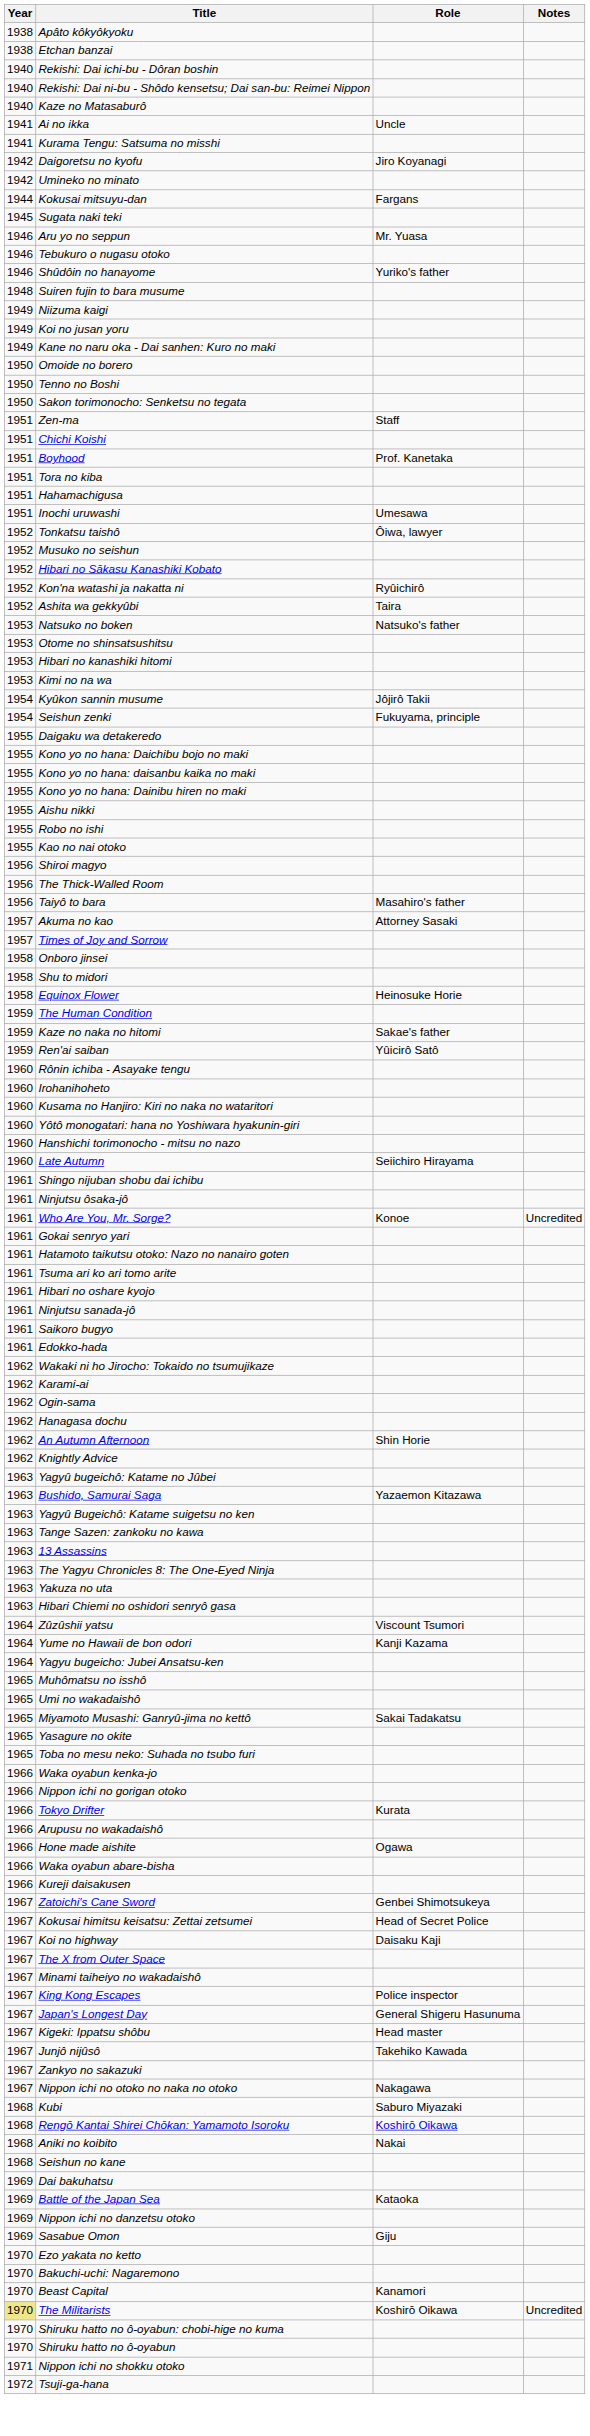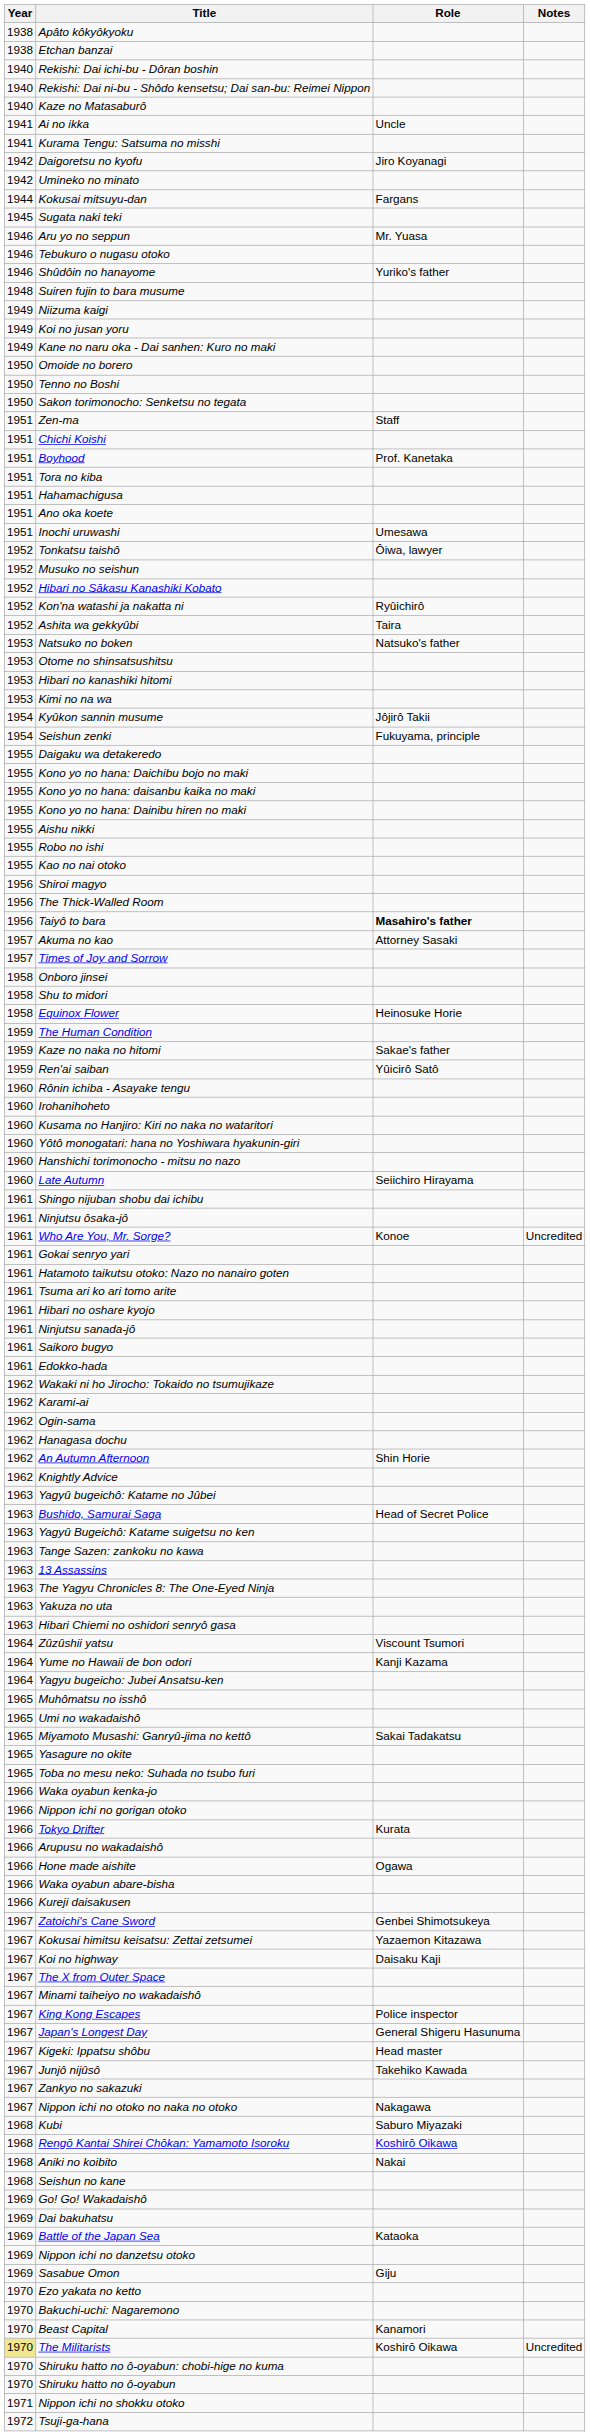 <table class="wikitable sortable">
 <tr>
 <th>Year</th>
 <th>Title</th>
 <th>Role</th>
 <th class="unsortable">Notes</th>
 </tr>
 <tr>
 <td>1938</td>
 <td><em>Apâto kôkyôkyoku</em></td>
 <td></td>
 <td></td>
 </tr>
 <tr>
 <td>1938</td>
 <td><em>Etchan banzai</em></td>
 <td></td>
 <td></td>
 </tr>
 <tr>
 <td>1940</td>
 <td><em>Rekishi: Dai ichi-bu - Dôran boshin</em></td>
 <td></td>
 <td></td>
 </tr>
 <tr>
 <td>1940</td>
 <td><em>Rekishi: Dai ni-bu - Shôdo kensetsu; Dai san-bu: Reimei Nippon</em></td>
 <td></td>
 <td></td>
 </tr>
 <tr>
 <td>1940</td>
 <td><em>Kaze no Matasaburô</em></td>
 <td></td>
 <td></td>
 </tr>
 <tr>
 <td>1941</td>
 <td><em>Ai no ikka</em></td>
 <td>Uncle</td>
 <td></td>
 </tr>
 <tr>
 <td>1941</td>
 <td><em>Kurama Tengu: Satsuma no misshi</em></td>
 <td></td>
 <td></td>
 </tr>
 <tr>
 <td>1942</td>
 <td><em>Daigoretsu no kyofu</em></td>
 <td>Jiro Koyanagi</td>
 <td></td>
 </tr>
 <tr>
 <td>1942</td>
 <td><em>Umineko no minato</em></td>
 <td></td>
 <td></td>
 </tr>
 <tr>
 <td>1944</td>
 <td><em>Kokusai mitsuyu-dan</em></td>
 <td>Fargans</td>
 <td></td>
 </tr>
 <tr>
 <td>1945</td>
 <td><em>Sugata naki teki</em></td>
 <td></td>
 <td></td>
 </tr>
 <tr>
 <td>1946</td>
 <td><em>Aru yo no seppun</em></td>
 <td>Mr. Yuasa</td>
 <td></td>
 </tr>
 <tr>
 <td>1946</td>
 <td><em>Tebukuro o nugasu otoko</em></td>
 <td></td>
 <td></td>
 </tr>
 <tr>
 <td>1946</td>
 <td><em>Shûdôin no hanayome</em></td>
 <td>Yuriko's father</td>
 <td></td>
 </tr>
 <tr>
 <td>1948</td>
 <td><em>Suiren fujin to bara musume</em></td>
 <td></td>
 <td></td>
 </tr>
 <tr>
 <td>1949</td>
 <td><em>Niizuma kaigi</em></td>
 <td></td>
 <td></td>
 </tr>
 <tr>
 <td>1949</td>
 <td><em>Koi no jusan yoru</em></td>
 <td></td>
 <td></td>
 </tr>
 <tr>
 <td>1949</td>
 <td><em>Kane no naru oka - Dai sanhen: Kuro no maki</em></td>
 <td></td>
 <td></td>
 </tr>
 <tr>
 <td>1950</td>
 <td><em>Omoide no borero</em></td>
 <td></td>
 <td></td>
 </tr>
 <tr>
 <td>1950</td>
 <td><em>Tenno no Boshi</em></td>
 <td></td>
 <td></td>
 </tr>
 <tr>
 <td>1950</td>
 <td><em>Sakon torimonocho: Senketsu no tegata</em></td>
 <td></td>
 <td></td>
 </tr>
 <tr>
 <td>1951</td>
 <td><em>Zen-ma</em></td>
 <td>Staff</td>
 <td></td>
 </tr>
 <tr>
 <td>1951</td>
 <td><em><a href='#'>Chichi Koishi</a></em></td>
 <td></td>
 <td></td>
 </tr>
 <tr>
 <td>1951</td>
 <td><em><a href='#'>Boyhood</a></em></td>
 <td>Prof. Kanetaka</td>
 <td></td>
 </tr>
 <tr>
 <td>1951</td>
 <td><em>Tora no kiba</em></td>
 <td></td>
 <td></td>
 </tr>
 <tr>
 <td>1951</td>
 <td><em>Hahamachigusa</em></td>
 <td></td>
 <td></td>
 </tr>
 <tr>
 <td>1951</td>
+<td><em>Ano oka koete</em></td>
+<td></td>
+<td></td>
+</tr>
+<tr>
+<td>1951</td>
 <td><em>Inochi uruwashi</em></td>
 <td>Umesawa</td>
 <td></td>
 </tr>
 <tr>
 <td>1952</td>
 <td><em>Tonkatsu taishô</em></td>
 <td>Ôiwa, lawyer</td>
 <td></td>
 </tr>
 <tr>
 <td>1952</td>
 <td><em>Musuko no seishun</em></td>
 <td></td>
 <td></td>
 </tr>
 <tr>
 <td>1952</td>
 <td><em><a href='#'>Hibari no Sākasu Kanashiki Kobato</a></em></td>
 <td></td>
 <td></td>
 </tr>
 <tr>
 <td>1952</td>
 <td><em>Kon'na watashi ja nakatta ni</em></td>
 <td>Ryûichirô</td>
 <td></td>
 </tr>
 <tr>
 <td>1952</td>
 <td><em>Ashita wa gekkyûbi</em></td>
 <td>Taira</td>
 <td></td>
 </tr>
 <tr>
 <td>1953</td>
 <td><em>Natsuko no boken</em></td>
 <td>Natsuko's father</td>
 <td></td>
 </tr>
 <tr>
 <td>1953</td>
 <td><em>Otome no shinsatsushitsu</em></td>
 <td></td>
 <td></td>
 </tr>
 <tr>
 <td>1953</td>
 <td><em>Hibari no kanashiki hitomi</em></td>
 <td></td>
 <td></td>
 </tr>
 <tr>
 <td>1953</td>
 <td><em>Kimi no na wa</em></td>
 <td></td>
 <td></td>
 </tr>
 <tr>
 <td>1954</td>
 <td><em>Kyûkon sannin musume</em></td>
 <td>Jôjirô Takii</td>
 <td></td>
 </tr>
 <tr>
 <td>1954</td>
 <td><em>Seishun zenki</em></td>
 <td>Fukuyama, principle</td>
 <td></td>
 </tr>
 <tr>
 <td>1955</td>
 <td><em>Daigaku wa detakeredo</em></td>
 <td></td>
 <td></td>
 </tr>
 <tr>
 <td>1955</td>
 <td><em>Kono yo no hana: Daichibu bojo no maki</em></td>
 <td></td>
 <td></td>
 </tr>
 <tr>
 <td>1955</td>
 <td><em>Kono yo no hana: daisanbu kaika no maki</em></td>
 <td></td>
 <td></td>
 </tr>
 <tr>
 <td>1955</td>
 <td><em>Kono yo no hana: Dainibu hiren no maki</em></td>
 <td></td>
 <td></td>
 </tr>
 <tr>
 <td>1955</td>
 <td><em>Aishu nikki</em></td>
 <td></td>
 <td></td>
 </tr>
 <tr>
 <td>1955</td>
 <td><em>Robo no ishi</em></td>
 <td></td>
 <td></td>
 </tr>
 <tr>
 <td>1955</td>
 <td><em>Kao no nai otoko</em></td>
 <td></td>
 <td></td>
 </tr>
 <tr>
 <td>1956</td>
 <td><em>Shiroi magyo</em></td>
 <td></td>
 <td></td>
 </tr>
 <tr>
 <td>1956</td>
 <td><em>The Thick-Walled Room</em></td>
 <td></td>
 <td></td>
 </tr>
 <tr>
 <td>1956</td>
 <td><em>Taiyô to bara</em></td>
-<td>Masahiro's father</td>
+<td><strong>Masahiro's father</strong></td>
 <td></td>
 </tr>
 <tr>
 <td>1957</td>
 <td><em>Akuma no kao</em></td>
 <td>Attorney Sasaki</td>
 <td></td>
 </tr>
 <tr>
 <td>1957</td>
 <td><em><a href='#'>Times of Joy and Sorrow</a></em></td>
 <td></td>
 <td></td>
 </tr>
 <tr>
 <td>1958</td>
 <td><em>Onboro jinsei</em></td>
 <td></td>
 <td></td>
 </tr>
 <tr>
 <td>1958</td>
 <td><em>Shu to midori</em></td>
 <td></td>
 <td></td>
 </tr>
 <tr>
 <td>1958</td>
 <td><em><a href='#'>Equinox Flower</a></em></td>
 <td>Heinosuke Horie</td>
 <td></td>
 </tr>
 <tr>
 <td>1959</td>
 <td><em><a href='#'>The Human Condition</a></em></td>
 <td></td>
 <td></td>
 </tr>
 <tr>
 <td>1959</td>
 <td><em>Kaze no naka no hitomi</em></td>
 <td>Sakae's father</td>
 <td></td>
 </tr>
 <tr>
 <td>1959</td>
 <td><em>Ren'ai saiban</em></td>
 <td>Yûicirô Satô</td>
 <td></td>
 </tr>
 <tr>
 <td>1960</td>
 <td><em>Rônin ichiba - Asayake tengu</em></td>
 <td></td>
 <td></td>
 </tr>
 <tr>
 <td>1960</td>
 <td><em>Irohanihoheto</em></td>
 <td></td>
 <td></td>
 </tr>
 <tr>
 <td>1960</td>
 <td><em>Kusama no Hanjiro: Kiri no naka no wataritori</em></td>
 <td></td>
 <td></td>
 </tr>
 <tr>
 <td>1960</td>
 <td><em>Yôtô monogatari: hana no Yoshiwara hyakunin-giri</em></td>
 <td></td>
 <td></td>
 </tr>
 <tr>
 <td>1960</td>
 <td><em>Hanshichi torimonocho - mitsu no nazo</em></td>
 <td></td>
 <td></td>
 </tr>
 <tr>
 <td>1960</td>
 <td><em><a href='#'>Late Autumn</a></em></td>
 <td>Seiichiro Hirayama</td>
 <td></td>
 </tr>
 <tr>
 <td>1961</td>
 <td><em>Shingo nijuban shobu dai ichibu</em></td>
 <td></td>
 <td></td>
 </tr>
 <tr>
 <td>1961</td>
 <td><em>Ninjutsu ôsaka-jô</em></td>
 <td></td>
 <td></td>
 </tr>
 <tr>
 <td>1961</td>
 <td><em><a href='#'>Who Are You, Mr. Sorge?</a></em></td>
 <td>Konoe</td>
 <td>Uncredited</td>
 </tr>
 <tr>
 <td>1961</td>
 <td><em>Gokai senryo yari</em></td>
 <td></td>
 <td></td>
 </tr>
 <tr>
 <td>1961</td>
 <td><em>Hatamoto taikutsu otoko: Nazo no nanairo goten</em></td>
 <td></td>
 <td></td>
 </tr>
 <tr>
 <td>1961</td>
 <td><em>Tsuma ari ko ari tomo arite</em></td>
 <td></td>
 <td></td>
 </tr>
 <tr>
 <td>1961</td>
 <td><em>Hibari no oshare kyojo</em></td>
 <td></td>
 <td></td>
 </tr>
 <tr>
 <td>1961</td>
 <td><em>Ninjutsu sanada-jô</em></td>
 <td></td>
 <td></td>
 </tr>
 <tr>
 <td>1961</td>
 <td><em>Saikoro bugyo</em></td>
 <td></td>
 <td></td>
 </tr>
 <tr>
 <td>1961</td>
 <td><em>Edokko-hada</em></td>
 <td></td>
 <td></td>
 </tr>
 <tr>
 <td>1962</td>
 <td><em>Wakaki ni ho Jirocho: Tokaido no tsumujikaze</em></td>
 <td></td>
 <td></td>
 </tr>
 <tr>
 <td>1962</td>
 <td><em>Karami-ai</em></td>
 <td></td>
 <td></td>
 </tr>
 <tr>
 <td>1962</td>
 <td><em>Ogin-sama</em></td>
 <td></td>
 <td></td>
 </tr>
 <tr>
 <td>1962</td>
 <td><em>Hanagasa dochu</em></td>
 <td></td>
 <td></td>
 </tr>
 <tr>
 <td>1962</td>
 <td><em><a href='#'>An Autumn Afternoon</a></em></td>
 <td>Shin Horie</td>
 <td></td>
 </tr>
 <tr>
 <td>1962</td>
 <td><em>Knightly Advice</em></td>
 <td></td>
 <td></td>
 </tr>
 <tr>
 <td>1963</td>
 <td><em>Yagyû bugeichô: Katame no Jûbei</em></td>
 <td></td>
 <td></td>
 </tr>
 <tr>
 <td>1963</td>
 <td><em><a href='#'>Bushido, Samurai Saga</a></em></td>
-<td>Yazaemon Kitazawa</td>
+<td>Head of Secret Police</td>
 <td></td>
 </tr>
 <tr>
 <td>1963</td>
 <td><em>Yagyû Bugeichô: Katame suigetsu no ken</em></td>
 <td></td>
 <td></td>
 </tr>
 <tr>
 <td>1963</td>
 <td><em>Tange Sazen: zankoku no kawa</em></td>
 <td></td>
 <td></td>
 </tr>
 <tr>
 <td>1963</td>
 <td><em><a href='#'>13 Assassins</a></em></td>
 <td></td>
 <td></td>
 </tr>
 <tr>
 <td>1963</td>
 <td><em>The Yagyu Chronicles 8: The One-Eyed Ninja</em></td>
 <td></td>
 <td></td>
 </tr>
 <tr>
 <td>1963</td>
 <td><em>Yakuza no uta</em></td>
 <td></td>
 <td></td>
 </tr>
 <tr>
 <td>1963</td>
 <td><em>Hibari Chiemi no oshidori senryô gasa</em></td>
 <td></td>
 <td></td>
 </tr>
 <tr>
 <td>1964</td>
 <td><em>Zûzûshii yatsu</em></td>
 <td>Viscount Tsumori</td>
 <td></td>
 </tr>
 <tr>
 <td>1964</td>
 <td><em>Yume no Hawaii de bon odori</em></td>
 <td>Kanji Kazama</td>
 <td></td>
 </tr>
 <tr>
 <td>1964</td>
 <td><em>Yagyu bugeicho: Jubei Ansatsu-ken</em></td>
 <td></td>
 <td></td>
 </tr>
 <tr>
 <td>1965</td>
 <td><em>Muhômatsu no isshô</em></td>
 <td></td>
 <td></td>
 </tr>
 <tr>
 <td>1965</td>
 <td><em>Umi no wakadaishô</em></td>
 <td></td>
 <td></td>
 </tr>
 <tr>
 <td>1965</td>
 <td><em>Miyamoto Musashi: Ganryû-jima no kettô</em></td>
 <td>Sakai Tadakatsu</td>
 <td></td>
 </tr>
 <tr>
 <td>1965</td>
 <td><em>Yasagure no okite</em></td>
 <td></td>
 <td></td>
 </tr>
 <tr>
 <td>1965</td>
 <td><em>Toba no mesu neko: Suhada no tsubo furi</em></td>
 <td></td>
 <td></td>
 </tr>
 <tr>
 <td>1966</td>
 <td><em>Waka oyabun kenka-jo</em></td>
 <td></td>
 <td></td>
 </tr>
 <tr>
 <td>1966</td>
 <td><em>Nippon ichi no gorigan otoko</em></td>
 <td></td>
 <td></td>
 </tr>
 <tr>
 <td>1966</td>
 <td><em><a href='#'>Tokyo Drifter</a></em></td>
 <td>Kurata</td>
 <td></td>
 </tr>
 <tr>
 <td>1966</td>
 <td><em>Arupusu no wakadaishô</em></td>
 <td></td>
 <td></td>
 </tr>
 <tr>
 <td>1966</td>
 <td><em>Hone made aishite</em></td>
 <td>Ogawa</td>
 <td></td>
 </tr>
 <tr>
 <td>1966</td>
 <td><em>Waka oyabun abare-bisha</em></td>
 <td></td>
 <td></td>
 </tr>
 <tr>
 <td>1966</td>
 <td><em>Kureji daisakusen</em></td>
 <td></td>
 <td></td>
 </tr>
 <tr>
 <td>1967</td>
 <td><em><a href='#'>Zatoichi's Cane Sword</a></em></td>
 <td>Genbei Shimotsukeya</td>
 <td></td>
 </tr>
 <tr>
 <td>1967</td>
 <td><em>Kokusai himitsu keisatsu: Zettai zetsumei</em></td>
-<td>Head of Secret Police</td>
+<td>Yazaemon Kitazawa</td>
 <td></td>
 </tr>
 <tr>
 <td>1967</td>
 <td><em>Koi no highway</em></td>
 <td>Daisaku Kaji</td>
 <td></td>
 </tr>
 <tr>
 <td>1967</td>
 <td><em><a href='#'>The X from Outer Space</a></em></td>
 <td></td>
 <td></td>
 </tr>
 <tr>
 <td>1967</td>
 <td><em>Minami taiheiyo no wakadaishô</em></td>
 <td></td>
 <td></td>
 </tr>
 <tr>
 <td>1967</td>
 <td><em><a href='#'>King Kong Escapes</a></em></td>
 <td>Police inspector</td>
 <td></td>
 </tr>
 <tr>
 <td>1967</td>
 <td><em><a href='#'>Japan's Longest Day</a></em></td>
 <td>General Shigeru Hasunuma</td>
 <td></td>
 </tr>
 <tr>
 <td>1967</td>
 <td><em>Kigeki: Ippatsu shôbu</em></td>
 <td>Head master</td>
 <td></td>
 </tr>
 <tr>
 <td>1967</td>
 <td><em>Junjô nijûsô</em></td>
 <td>Takehiko Kawada</td>
 <td></td>
 </tr>
 <tr>
 <td>1967</td>
 <td><em>Zankyo no sakazuki</em></td>
 <td></td>
 <td></td>
 </tr>
 <tr>
 <td>1967</td>
 <td><em>Nippon ichi no otoko no naka no otoko</em></td>
 <td>Nakagawa</td>
 <td></td>
 </tr>
 <tr>
 <td>1968</td>
 <td><em>Kubi</em></td>
 <td>Saburo Miyazaki</td>
 <td></td>
 </tr>
 <tr>
 <td>1968</td>
 <td><em><a href='#'>Rengō Kantai Shirei Chōkan: Yamamoto Isoroku</a></em></td>
 <td><a href='#'>Koshirō Oikawa</a></td>
 <td></td>
 </tr>
 <tr>
 <td>1968</td>
 <td><em>Aniki no koibito</em></td>
 <td>Nakai</td>
 <td></td>
 </tr>
 <tr>
 <td>1968</td>
 <td><em>Seishun no kane</em></td>
 <td></td>
 <td></td>
 </tr>
 <tr>
 <td>1969</td>
+<td><em>Go! Go! Wakadaishô</em></td>
+<td></td>
+<td></td>
+</tr>
+<tr>
+<td>1969</td>
 <td><em>Dai bakuhatsu</em></td>
 <td></td>
 <td></td>
 </tr>
 <tr>
 <td>1969</td>
 <td><em><a href='#'>Battle of the Japan Sea</a></em></td>
 <td>Kataoka</td>
 <td></td>
 </tr>
 <tr>
 <td>1969</td>
 <td><em>Nippon ichi no danzetsu otoko</em></td>
 <td></td>
 <td></td>
 </tr>
 <tr>
 <td>1969</td>
 <td><em>Sasabue Omon</em></td>
 <td>Giju</td>
 <td></td>
 </tr>
 <tr>
 <td>1970</td>
 <td><em>Ezo yakata no ketto</em></td>
 <td></td>
 <td></td>
 </tr>
 <tr>
 <td>1970</td>
 <td><em>Bakuchi-uchi: Nagaremono</em></td>
 <td></td>
 <td></td>
 </tr>
 <tr>
 <td>1970</td>
 <td><em>Beast Capital</em></td>
 <td>Kanamori</td>
 <td></td>
 </tr>
 <tr>
 <td style="background: khaki;">1970</td>
 <td><em><a href='#'>The Militarists</a></em></td>
 <td>Koshirō Oikawa</td>
 <td>Uncredited</td>
 </tr>
 <tr>
 <td>1970</td>
 <td><em>Shiruku hatto no ô-oyabun: chobi-hige no kuma</em></td>
 <td></td>
 <td></td>
 </tr>
 <tr>
 <td>1970</td>
 <td><em>Shiruku hatto no ô-oyabun</em></td>
 <td></td>
 <td></td>
 </tr>
 <tr>
 <td>1971</td>
 <td><em>Nippon ichi no shokku otoko</em></td>
 <td></td>
 <td></td>
 </tr>
 <tr>
 <td>1972</td>
 <td><em>Tsuji-ga-hana</em></td>
 <td></td>
 <td></td>
 </tr>
 </table>
